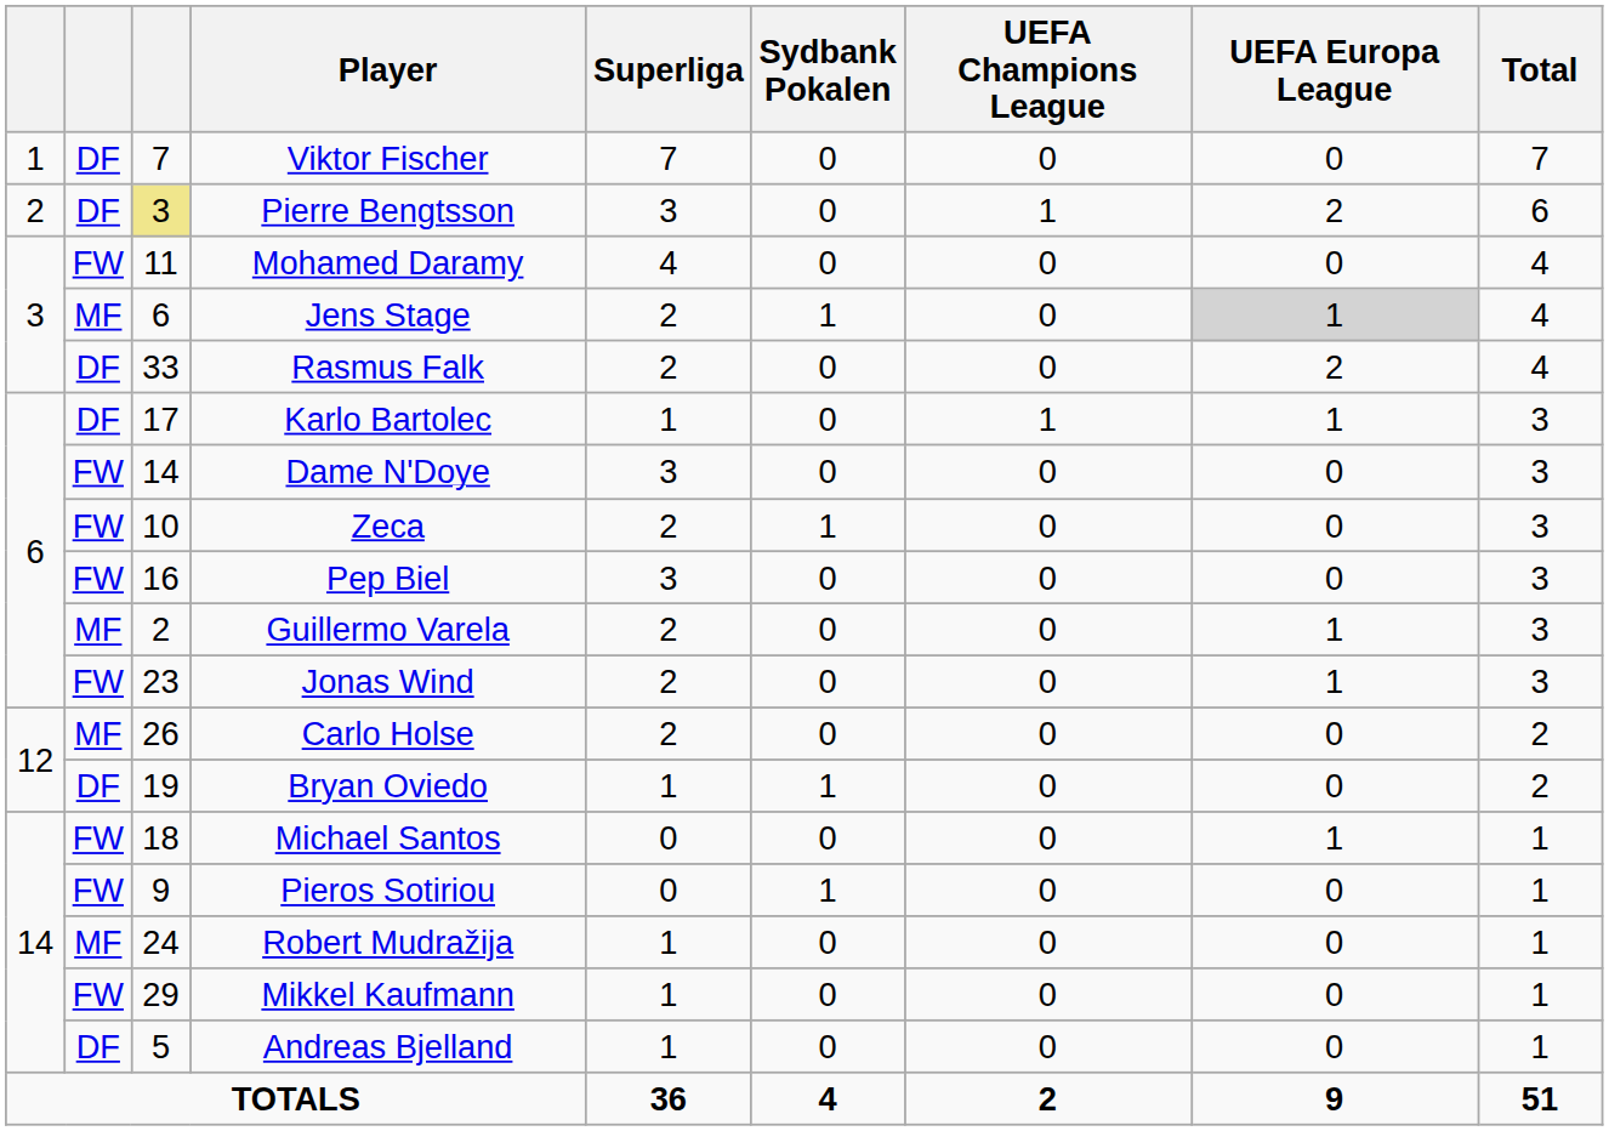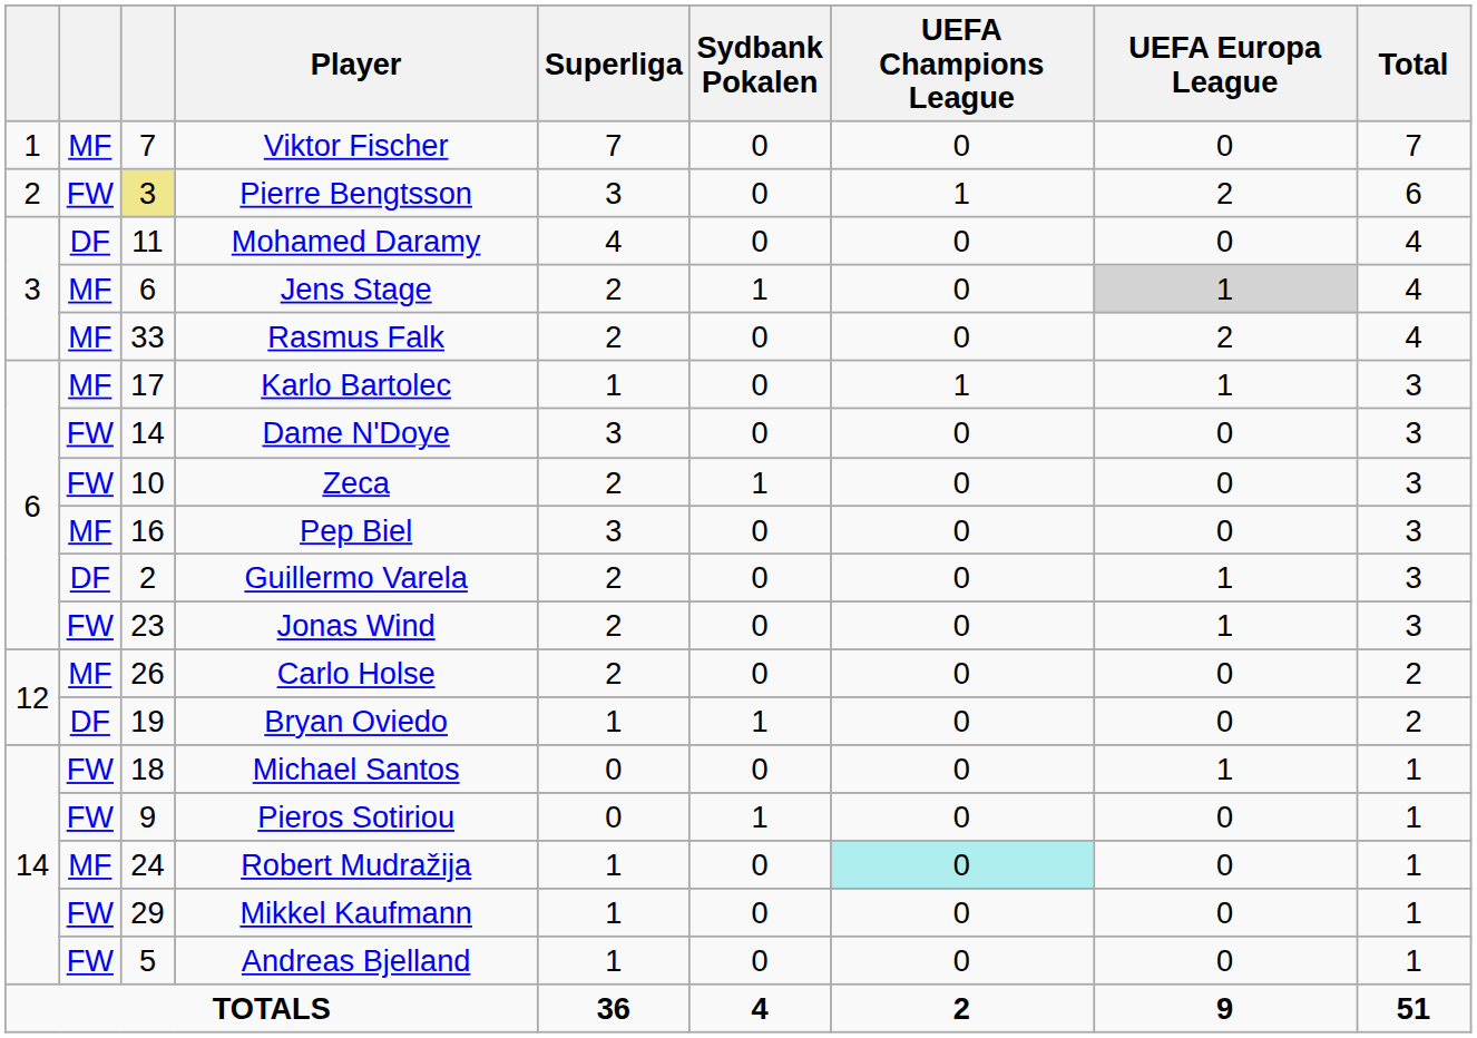 <table class="wikitable sortable" style="font-size: 95%; text-align: center;">
 <tr>
 <th width=20></th>
 <th width=20></th>
 <th width=20></th>
 <th width=175>Player</th>
 <th width=50>Superliga</th>
 <th width=50>Sydbank Pokalen</th>
 <th width=125>UEFA Champions League</th>
 <th width=125>UEFA Europa League</th>
 <th width=50>Total</th>
 </tr>
 <tr>
 <td rowspan=1>1</td>
-<td><a href='#'>DF</a></td>
+<td><a href='#'>MF</a></td>
 <td>7</td>
 <td> <a href='#'>Viktor Fischer</a></td>
 <td>7</td>
 <td>0</td>
 <td>0</td>
 <td>0</td>
 <td>7</td>
 </tr>
 <tr>
 <td rowspan=1>2</td>
-<td><a href='#'>DF</a></td>
+<td><a href='#'>FW</a></td>
 <td style="background: khaki;">3</td>
 <td> <a href='#'>Pierre Bengtsson</a></td>
 <td>3</td>
 <td>0</td>
 <td>1</td>
 <td>2</td>
 <td>6</td>
 </tr>
 <tr>
 <td rowspan=3>3</td>
-<td><a href='#'>FW</a></td>
+<td><a href='#'>DF</a></td>
 <td>11</td>
 <td> <a href='#'>Mohamed Daramy</a></td>
 <td>4</td>
 <td>0</td>
 <td>0</td>
 <td>0</td>
 <td>4</td>
 </tr>
 <tr>
 <td><a href='#'>MF</a></td>
 <td>6</td>
 <td> <a href='#'>Jens Stage</a></td>
 <td>2</td>
 <td>1</td>
 <td>0</td>
 <td style="background: lightgrey;">1</td>
 <td>4</td>
 </tr>
 <tr>
-<td><a href='#'>DF</a></td>
+<td><a href='#'>MF</a></td>
 <td>33</td>
 <td> <a href='#'>Rasmus Falk</a></td>
 <td>2</td>
 <td>0</td>
 <td>0</td>
 <td>2</td>
 <td>4</td>
 </tr>
 <tr>
 <td rowspan=6>6</td>
-<td><a href='#'>DF</a></td>
+<td><a href='#'>MF</a></td>
 <td>17</td>
 <td> <a href='#'>Karlo Bartolec</a></td>
 <td>1</td>
 <td>0</td>
 <td>1</td>
 <td>1</td>
 <td>3</td>
 </tr>
 <tr>
 <td><a href='#'>FW</a></td>
 <td>14</td>
 <td> <a href='#'>Dame N'Doye</a></td>
 <td>3</td>
 <td>0</td>
 <td>0</td>
 <td>0</td>
 <td>3</td>
 </tr>
 <tr>
 <td><a href='#'>FW</a></td>
 <td>10</td>
 <td>  <a href='#'>Zeca</a></td>
 <td>2</td>
 <td>1</td>
 <td>0</td>
 <td>0</td>
 <td>3</td>
 </tr>
 <tr>
-<td><a href='#'>FW</a></td>
+<td><a href='#'>MF</a></td>
 <td>16</td>
 <td> <a href='#'>Pep Biel</a></td>
 <td>3</td>
 <td>0</td>
 <td>0</td>
 <td>0</td>
 <td>3</td>
 </tr>
 <tr>
-<td><a href='#'>MF</a></td>
+<td><a href='#'>DF</a></td>
 <td>2</td>
 <td>  <a href='#'>Guillermo Varela</a></td>
 <td>2</td>
 <td>0</td>
 <td>0</td>
 <td>1</td>
 <td>3</td>
 </tr>
 <tr>
 <td><a href='#'>FW</a></td>
 <td>23</td>
 <td> <a href='#'>Jonas Wind</a></td>
 <td>2</td>
 <td>0</td>
 <td>0</td>
 <td>1</td>
 <td>3</td>
 </tr>
 <tr>
 <td rowspan=2>12</td>
 <td><a href='#'>MF</a></td>
 <td>26</td>
 <td> <a href='#'>Carlo Holse</a></td>
 <td>2</td>
 <td>0</td>
 <td>0</td>
 <td>0</td>
 <td>2</td>
 </tr>
 <tr>
 <td><a href='#'>DF</a></td>
 <td>19</td>
 <td> <a href='#'>Bryan Oviedo</a></td>
 <td>1</td>
 <td>1</td>
 <td>0</td>
 <td>0</td>
 <td>2</td>
 </tr>
 <tr>
 <td rowspan=5>14</td>
 <td><a href='#'>FW</a></td>
 <td>18</td>
 <td> <a href='#'>Michael Santos</a></td>
 <td>0</td>
 <td>0</td>
 <td>0</td>
 <td>1</td>
 <td>1</td>
 </tr>
 <tr>
 <td><a href='#'>FW</a></td>
 <td>9</td>
 <td> <a href='#'>Pieros Sotiriou</a></td>
 <td>0</td>
 <td>1</td>
 <td>0</td>
 <td>0</td>
 <td>1</td>
 </tr>
 <tr>
 <td><a href='#'>MF</a></td>
 <td>24</td>
 <td> <a href='#'>Robert Mudražija</a></td>
 <td>1</td>
 <td>0</td>
-<td>0</td>
+<td style="background: paleturquoise;">0</td>
 <td>0</td>
 <td>1</td>
 </tr>
 <tr>
 <td><a href='#'>FW</a></td>
 <td>29</td>
 <td> <a href='#'>Mikkel Kaufmann</a></td>
 <td>1</td>
 <td>0</td>
 <td>0</td>
 <td>0</td>
 <td>1</td>
 </tr>
 <tr>
-<td><a href='#'>DF</a></td>
+<td><a href='#'>FW</a></td>
 <td>5</td>
 <td> <a href='#'>Andreas Bjelland</a></td>
 <td>1</td>
 <td>0</td>
 <td>0</td>
 <td>0</td>
 <td>1</td>
 </tr>
 <tr>
 <td colspan="4"><strong>TOTALS</strong></td>
 <td><strong>36</strong></td>
 <td><strong>4</strong></td>
 <td><strong>2</strong></td>
 <td><strong>9</strong></td>
 <td><strong>51</strong></td>
 </tr>
 </table>
